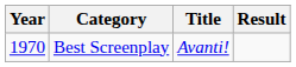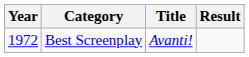 <table class="wikitable plainrowheaders sortable">
 <tr>
 <th>Year</th>
 <th>Category</th>
 <th>Title</th>
 <th>Result</th>
 </tr>
 <tr>
-<td><a href='#'>1970</a></td>
+<td><a href='#'>1972</a></td>
 <td><a href='#'>Best Screenplay</a></td>
 <td><em><a href='#'>Avanti!</a></em></td>
 <td></td>
 </tr>
 </table>
